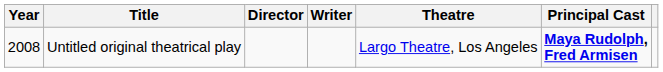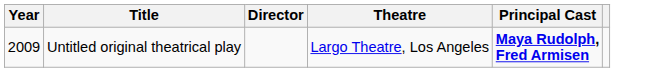 <table class=wikitable>
 <tr>
 <th>Year</th>
 <th>Title</th>
 <th>Director</th>
-<th>Writer</th>
 <th>Theatre</th>
 <th>Principal Cast</th>
 <th></th>
 </tr>
 <tr>
-<td>2008</td>
+<td>2009</td>
 <td>Untitled original theatrical play</td>
-<td></td>
 <td></td>
 <td><a href='#'>Largo Theatre</a>, Los Angeles</td>
 <td><strong><a href='#'>Maya Rudolph</a>,<br><a href='#'>Fred Armisen</a></strong></td>
 <td></td>
 </tr>
 </table>
